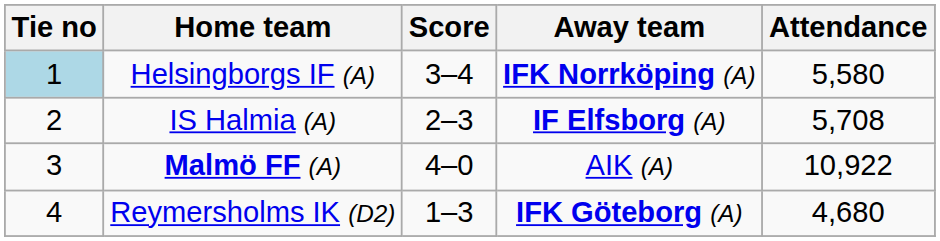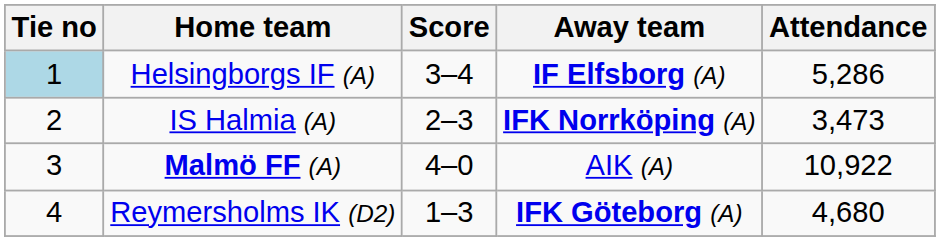 <table class="wikitable" style="text-align:center">
 <tr>
 <th style= width="40px">Tie no</th>
 <th style= width="150px">Home team</th>
 <th style= width="60px">Score</th>
 <th style= width="150px">Away team</th>
 <th style= width="30px">Attendance</th>
 </tr>
 <tr>
 <td style="background: lightblue;">1</td>
 <td><a href='#'>Helsingborgs IF</a> <em><small>(A)</small></em></td>
 <td>3–4</td>
-<td><strong><a href='#'>IFK Norrköping</a></strong> <em><small>(A)</small></em></td>
-<td>5,580</td>
+<td><strong><a href='#'>IF Elfsborg</a></strong> <em><small>(A)</small></em></td>
+<td>5,286</td>
 </tr>
 <tr>
 <td>2</td>
 <td><a href='#'>IS Halmia</a> <em><small>(A)</small></em></td>
 <td>2–3</td>
-<td><strong><a href='#'>IF Elfsborg</a></strong> <em><small>(A)</small></em></td>
-<td>5,708</td>
+<td><strong><a href='#'>IFK Norrköping</a></strong> <em><small>(A)</small></em></td>
+<td>3,473</td>
 </tr>
 <tr>
 <td>3</td>
 <td><strong><a href='#'>Malmö FF</a></strong> <em><small>(A)</small></em></td>
 <td>4–0</td>
 <td><a href='#'>AIK</a> <em><small>(A)</small></em></td>
 <td>10,922</td>
 </tr>
 <tr>
 <td>4</td>
 <td><a href='#'>Reymersholms IK</a> <em><small>(D2)</small></em></td>
 <td>1–3</td>
 <td><strong><a href='#'>IFK Göteborg</a></strong> <em><small>(A)</small></em></td>
 <td>4,680</td>
 </tr>
 </table>
